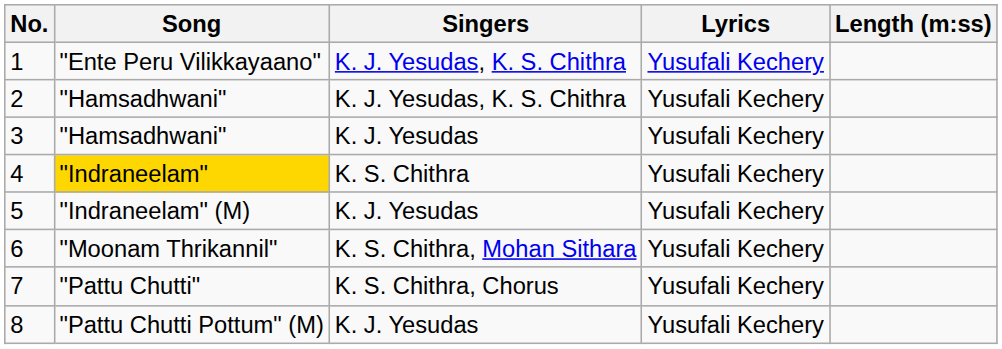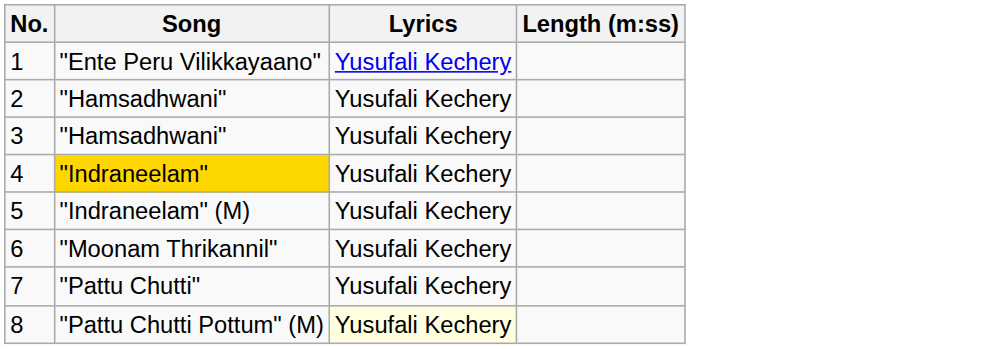 <table class="wikitable" style="font-size:95%;">
 <tr>
 <th>No.</th>
 <th>Song</th>
-<th>Singers</th>
 <th>Lyrics</th>
 <th>Length (m:ss)</th>
 </tr>
 <tr>
 <td>1</td>
 <td>"Ente Peru Vilikkayaano"</td>
-<td><a href='#'>K. J. Yesudas</a>, <a href='#'>K. S. Chithra</a></td>
 <td><a href='#'>Yusufali Kechery</a></td>
 <td></td>
 </tr>
 <tr>
 <td>2</td>
 <td>"Hamsadhwani"</td>
-<td>K. J. Yesudas, K. S. Chithra</td>
 <td>Yusufali Kechery</td>
 <td></td>
 </tr>
 <tr>
 <td>3</td>
 <td>"Hamsadhwani"</td>
-<td>K. J. Yesudas</td>
 <td>Yusufali Kechery</td>
 <td></td>
 </tr>
 <tr>
 <td>4</td>
 <td style="background: gold;">"Indraneelam"</td>
-<td>K. S. Chithra</td>
 <td>Yusufali Kechery</td>
 <td></td>
 </tr>
 <tr>
 <td>5</td>
 <td>"Indraneelam" (M)</td>
-<td>K. J. Yesudas</td>
 <td>Yusufali Kechery</td>
 <td></td>
 </tr>
 <tr>
 <td>6</td>
 <td>"Moonam Thrikannil"</td>
-<td>K. S. Chithra, <a href='#'>Mohan Sithara</a></td>
 <td>Yusufali Kechery</td>
 <td></td>
 </tr>
 <tr>
 <td>7</td>
 <td>"Pattu Chutti"</td>
-<td>K. S. Chithra, Chorus</td>
 <td>Yusufali Kechery</td>
 <td></td>
 </tr>
 <tr>
 <td>8</td>
 <td>"Pattu Chutti Pottum" (M)</td>
-<td>K. J. Yesudas</td>
-<td>Yusufali Kechery</td>
+<td style="background: lightyellow;">Yusufali Kechery</td>
 <td></td>
 </tr>
 </table>
